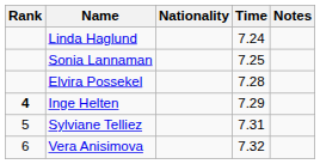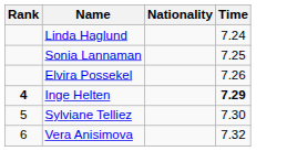 <table class="wikitable sortable" style="text-align:center">
 <tr>
 <th>Rank</th>
 <th>Name</th>
 <th>Nationality</th>
 <th>Time</th>
-<th>Notes</th>
 </tr>
 <tr>
 <td></td>
 <td align="left"><a href='#'>Linda Haglund</a></td>
 <td align=left></td>
 <td>7.24</td>
-<td></td>
 </tr>
 <tr>
 <td></td>
 <td align="left"><a href='#'>Sonia Lannaman</a></td>
 <td align=left></td>
 <td>7.25</td>
-<td></td>
 </tr>
 <tr>
 <td></td>
 <td align="left"><a href='#'>Elvira Possekel</a></td>
 <td align=left></td>
-<td>7.28</td>
-<td></td>
+<td>7.26</td>
 </tr>
 <tr>
 <td><strong>4</strong></td>
 <td align="left"><a href='#'>Inge Helten</a></td>
 <td align=left></td>
-<td>7.29</td>
-<td></td>
+<td><strong>7.29</strong></td>
 </tr>
 <tr>
 <td>5</td>
 <td align="left"><a href='#'>Sylviane Telliez</a></td>
 <td align=left></td>
-<td>7.31</td>
-<td></td>
+<td>7.30</td>
 </tr>
 <tr>
 <td>6</td>
 <td align="left"><a href='#'>Vera Anisimova</a></td>
 <td align=left></td>
 <td>7.32</td>
-<td></td>
 </tr>
 </table>
